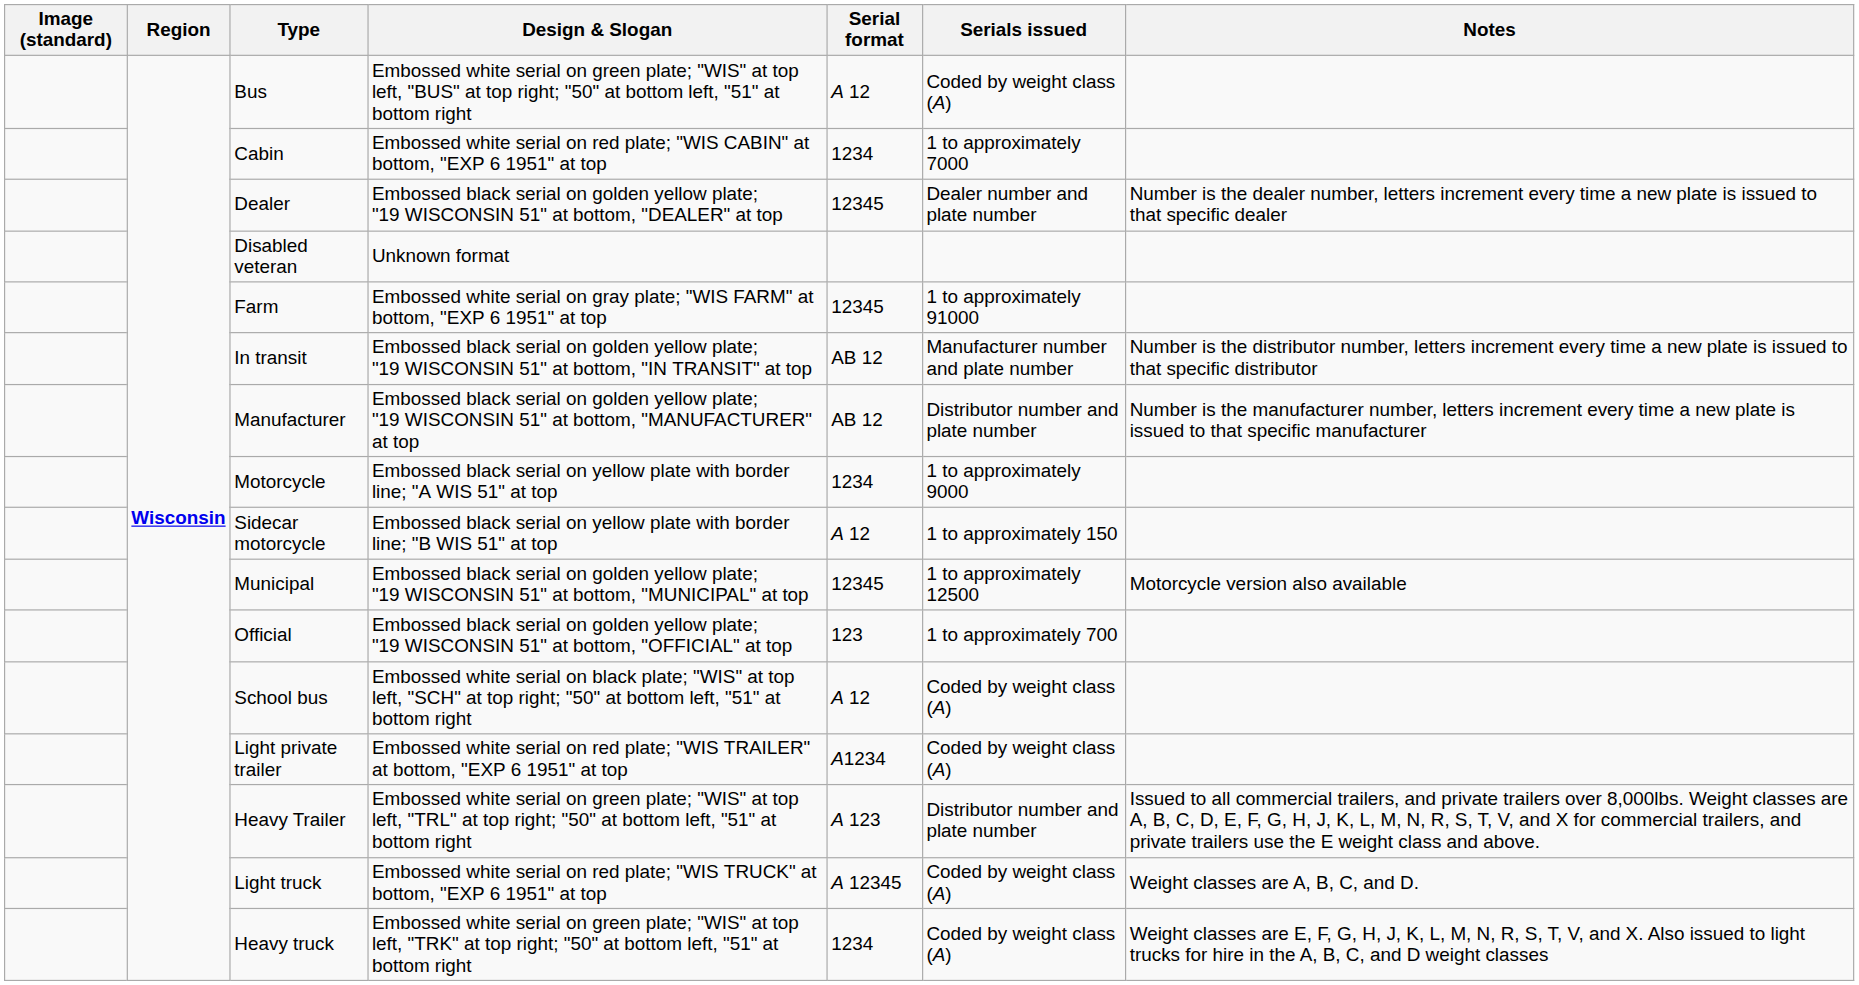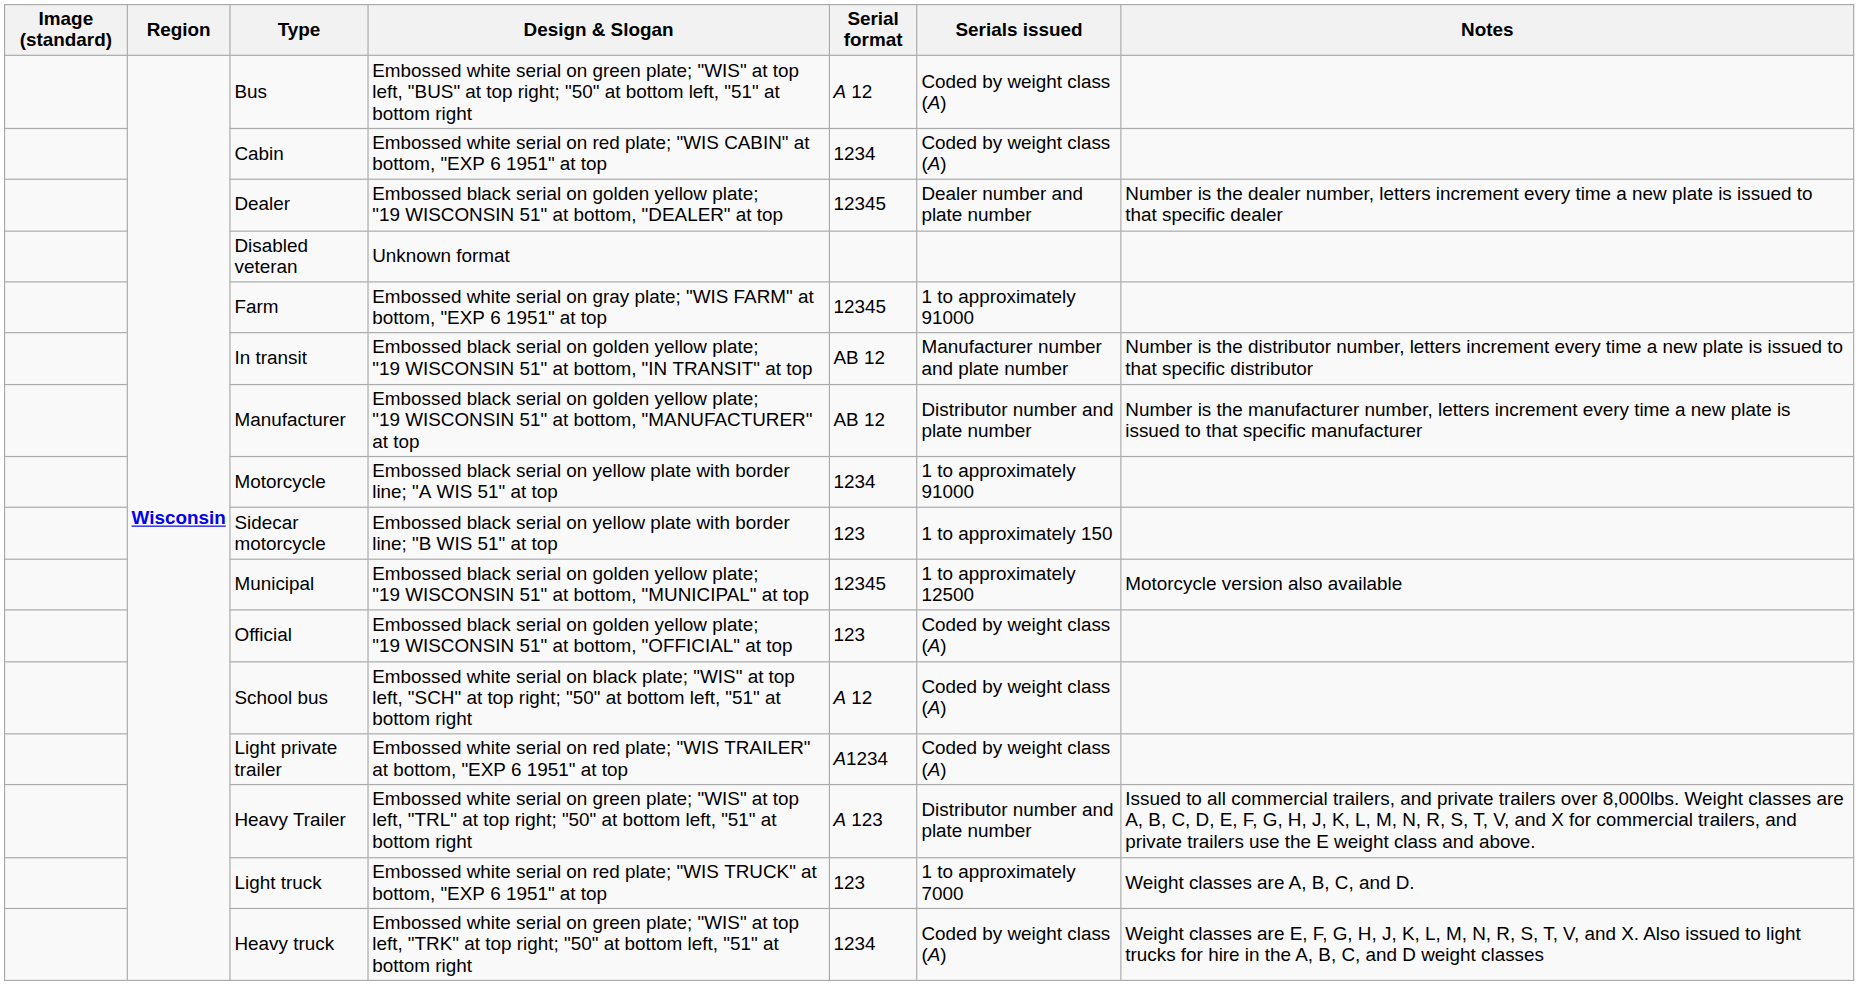 <table class="wikitable">
 <tr>
 <th>Image (standard)</th>
 <th>Region</th>
 <th>Type</th>
 <th>Design & Slogan</th>
 <th>Serial format</th>
 <th>Serials issued</th>
 <th>Notes</th>
 </tr>
 <tr>
 <td></td>
 <td rowspan="16"><a href='#'><strong>Wisconsin</strong></a></td>
 <td>Bus</td>
 <td>Embossed white serial on green plate; "WIS" at top left, "BUS" at top right; "50" at bottom left, "51" at bottom right</td>
 <td><em>A</em> 12</td>
 <td>Coded by weight class (<em>A</em>)</td>
 <td></td>
 </tr>
 <tr>
 <td></td>
 <td>Cabin</td>
 <td>Embossed white serial on red plate; "WIS CABIN" at bottom, "EXP 6 1951" at top</td>
 <td>1234</td>
-<td>1 to approximately 7000</td>
+<td>Coded by weight class (<em>A</em>)</td>
 <td></td>
 </tr>
 <tr>
 <td></td>
 <td>Dealer</td>
 <td>Embossed black serial on golden yellow plate; "19 WISCONSIN 51" at bottom, "DEALER" at top</td>
 <td>12345</td>
 <td>Dealer number and plate number</td>
 <td>Number is the dealer number, letters increment every time a new plate is issued to that specific dealer</td>
 </tr>
 <tr>
 <td></td>
 <td>Disabled veteran</td>
 <td>Unknown format</td>
 <td></td>
 <td></td>
 <td></td>
 </tr>
 <tr>
 <td></td>
 <td>Farm</td>
 <td>Embossed white serial on gray plate; "WIS FARM" at bottom, "EXP 6 1951" at top</td>
 <td>12345</td>
 <td>1 to approximately 91000</td>
 <td></td>
 </tr>
 <tr>
 <td></td>
 <td>In transit</td>
 <td>Embossed black serial on golden yellow plate; "19 WISCONSIN 51" at bottom, "IN TRANSIT" at top</td>
 <td>AB 12</td>
 <td>Manufacturer number and plate number</td>
 <td>Number is the distributor number, letters increment every time a new plate is issued to that specific distributor</td>
 </tr>
 <tr>
 <td></td>
 <td>Manufacturer</td>
 <td>Embossed black serial on golden yellow plate; "19 WISCONSIN 51" at bottom, "MANUFACTURER" at top</td>
 <td>AB 12</td>
 <td>Distributor number and plate number</td>
 <td>Number is the manufacturer number, letters increment every time a new plate is issued to that specific manufacturer</td>
 </tr>
 <tr>
 <td></td>
 <td>Motorcycle</td>
 <td>Embossed black serial on yellow plate with border line; "A WIS 51" at top</td>
 <td>1234</td>
-<td>1 to approximately 9000</td>
+<td>1 to approximately 91000</td>
 <td></td>
 </tr>
 <tr>
 <td></td>
 <td>Sidecar motorcycle</td>
 <td>Embossed black serial on yellow plate with border line; "B WIS 51" at top</td>
-<td><em>A</em> 12</td>
+<td>123</td>
 <td>1 to approximately 150</td>
 <td></td>
 </tr>
 <tr>
 <td></td>
 <td>Municipal</td>
 <td>Embossed black serial on golden yellow plate; "19 WISCONSIN 51" at bottom, "MUNICIPAL" at top</td>
 <td>12345</td>
 <td>1 to approximately 12500</td>
 <td>Motorcycle version also available</td>
 </tr>
 <tr>
 <td></td>
 <td>Official</td>
 <td>Embossed black serial on golden yellow plate; "19 WISCONSIN 51" at bottom, "OFFICIAL" at top</td>
 <td>123</td>
-<td>1 to approximately 700</td>
+<td>Coded by weight class (<em>A</em>)</td>
 <td></td>
 </tr>
 <tr>
 <td></td>
 <td>School bus</td>
 <td>Embossed white serial on black plate; "WIS" at top left, "SCH" at top right; "50" at bottom left, "51" at bottom right</td>
 <td><em>A</em> 12</td>
 <td>Coded by weight class (<em>A</em>)</td>
 <td></td>
 </tr>
 <tr>
 <td></td>
 <td>Light private trailer</td>
 <td>Embossed white serial on red plate; "WIS TRAILER" at bottom, "EXP 6 1951" at top</td>
 <td><em>A</em>1234</td>
 <td>Coded by weight class (<em>A</em>)</td>
 <td></td>
 </tr>
 <tr>
 <td></td>
 <td>Heavy Trailer</td>
 <td>Embossed white serial on green plate; "WIS" at top left, "TRL" at top right; "50" at bottom left, "51" at bottom right</td>
 <td><em>A</em> 123</td>
 <td>Distributor number and plate number</td>
 <td>Issued to all commercial trailers, and private trailers over 8,000lbs. Weight classes are A, B, C, D, E, F, G, H, J, K, L, M, N, R, S, T, V, and X for commercial trailers, and private trailers use the E weight class and above.</td>
 </tr>
 <tr>
 <td></td>
 <td>Light truck</td>
 <td>Embossed white serial on red plate; "WIS TRUCK" at bottom, "EXP 6 1951" at top</td>
-<td><em>A</em> 12345</td>
-<td>Coded by weight class (<em>A</em>)</td>
+<td>123</td>
+<td>1 to approximately 7000</td>
 <td>Weight classes are A, B, C, and D.</td>
 </tr>
 <tr>
 <td></td>
 <td>Heavy truck</td>
 <td>Embossed white serial on green plate; "WIS" at top left, "TRK" at top right; "50" at bottom left, "51" at bottom right</td>
 <td>1234</td>
 <td>Coded by weight class (<em>A</em>)</td>
 <td>Weight classes are E, F, G, H, J, K, L, M, N, R, S, T, V, and X. Also issued to light trucks for hire in the A, B, C, and D weight classes</td>
 </tr>
 </table>
